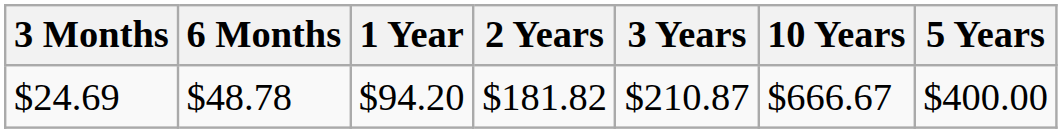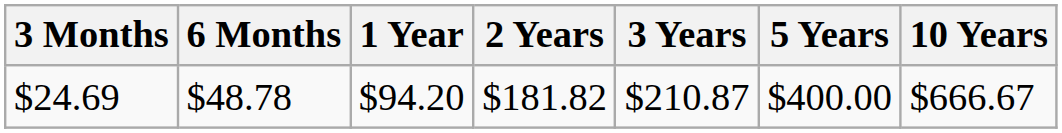 <table class="wikitable">
 <tr>
 <th>3 Months</th>
 <th>6 Months</th>
 <th>1 Year</th>
 <th>2 Years</th>
 <th>3 Years</th>
+<th>5 Years</th>
 <th>10 Years</th>
-<th>5 Years</th>
 </tr>
 <tr>
 <td>$24.69</td>
 <td>$48.78</td>
 <td>$94.20</td>
 <td>$181.82</td>
 <td>$210.87</td>
+<td>$400.00</td>
 <td>$666.67</td>
-<td>$400.00</td>
 </tr>
 </table>
